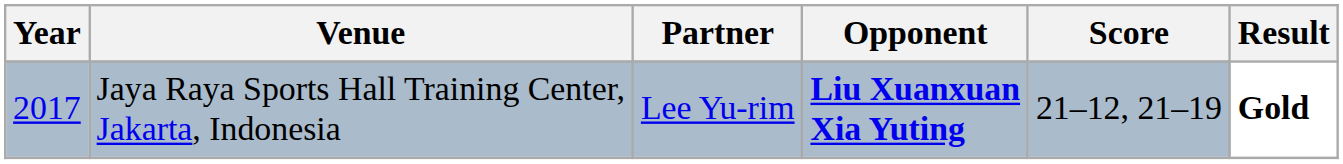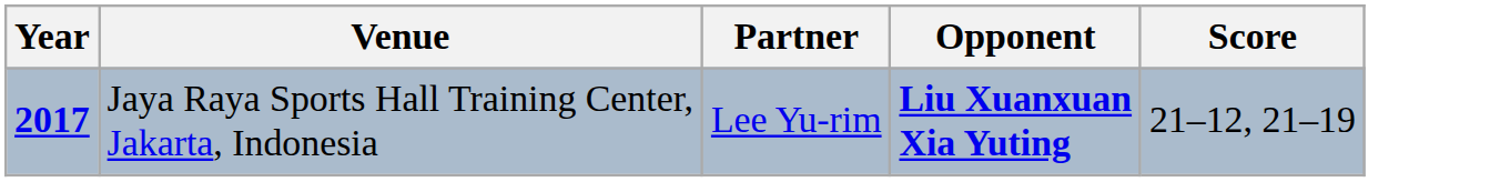 <table class="sortable wikitable" style="font-size: 90%;">
 <tr>
 <th>Year</th>
 <th>Venue</th>
 <th>Partner</th>
 <th>Opponent</th>
 <th>Score</th>
-<th>Result</th>
 </tr>
 <tr style="background:#AABBCC">
-<td align="center"><a href='#'>2017</a></td>
+<td align="center"><strong><a href='#'>2017</a></strong></td>
 <td align="left">Jaya Raya Sports Hall Training Center,<br><a href='#'>Jakarta</a>, Indonesia</td>
 <td align="left"> <a href='#'>Lee Yu-rim</a></td>
 <td align="left"><strong> <a href='#'>Liu Xuanxuan</a><br> <a href='#'>Xia Yuting</a></strong></td>
 <td align="left">21–12, 21–19</td>
-<td style="text-align:left; background:white"> <strong>Gold</strong></td>
 </tr>
 </table>
